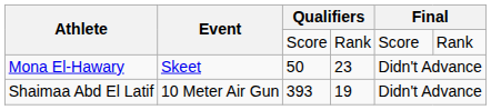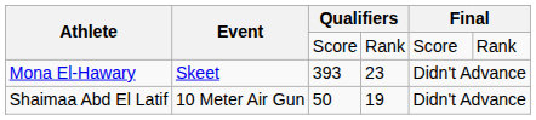 <table class="wikitable">
 <tr>
 <th rowspan="2">Athlete</th>
 <th rowspan="2">Event</th>
 <th colspan="2">Qualifiers</th>
 <th colspan="2">Final</th>
 </tr>
 <tr>
 <td>Score</td>
 <td>Rank</td>
 <td>Score</td>
 <td>Rank</td>
 </tr>
 <tr>
 <td><a href='#'>Mona El-Hawary</a></td>
 <td><a href='#'>Skeet</a></td>
-<td>50</td>
+<td>393</td>
 <td>23</td>
 <td colspan="2">Didn't Advance</td>
 </tr>
 <tr>
 <td>Shaimaa Abd El Latif</td>
 <td>10 Meter Air Gun</td>
-<td>393</td>
+<td>50</td>
 <td>19</td>
 <td colspan="2">Didn't Advance</td>
 </tr>
 </table>
